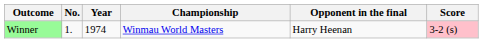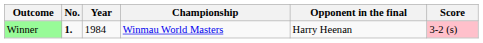 <table class="sortable wikitable">
 <tr>
 <th style="width:80px;">Outcome</th>
 <th style="width:20px;">No.</th>
 <th style="width:50px;">Year</th>
 <th style="width:250px;">Championship</th>
 <th style="width:200px;">Opponent in the final</th>
 <th style="width:70px;">Score</th>
 </tr>
 <tr>
 <td style="background:#98FB98">Winner</td>
-<td>1.</td>
-<td>1974</td>
+<td><strong>1.</strong></td>
+<td>1984</td>
 <td><a href='#'>Winmau World Masters</a></td>
 <td> Harry Heenan</td>
 <td style="background: pink;">3-2 (s)</td>
 </tr>
 </table>
